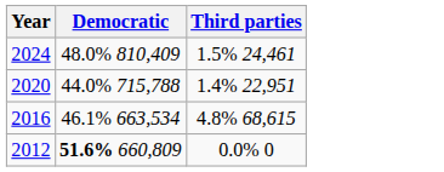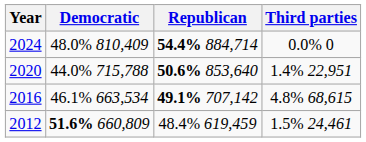 <table class="wikitable" style="float:center; margin:1em; font-size:95%;">
 <tr>
 <th>Year</th>
 <th><a href='#'>Democratic</a></th>
+<th><a href='#'>Republican</a></th>
 <th><a href='#'>Third parties</a></th>
 </tr>
 <tr>
 <td align="center" ><a href='#'>2024</a></td>
 <td align="center" >48.0% <em>810,409</em></td>
-<td align="center" >1.5% <em>24,461</em></td>
+<td align="center" ><strong>54.4%</strong> <em>884,714</em></td>
+<td align="center" >0.0% </em>0<em></td>
 </tr>
 <tr>
 <td align="center" ><a href='#'>2020</a></td>
 <td align="center" >44.0% <em>715,788</em></td>
+<td align="center" ><strong>50.6%</strong> <em>853,640</em></td>
 <td align="center" >1.4% <em>22,951</em></td>
 </tr>
 <tr>
 <td align="center" ><a href='#'>2016</a></td>
 <td align="center" >46.1% <em>663,534</em></td>
+<td align="center" ><strong>49.1%</strong> <em>707,142</em></td>
 <td align="center" >4.8% <em>68,615</em></td>
 </tr>
 <tr>
 <td align="center" ><a href='#'>2012</a></td>
 <td align="center" ><strong>51.6%</strong> <em>660,809</em></td>
-<td align="center" >0.0% </em>0<em></td>
+<td align="center" >48.4% <em>619,459<strong></td>
+<td align="center" >1.5% <em>24,461</em></td>
 </tr>
 </table>
